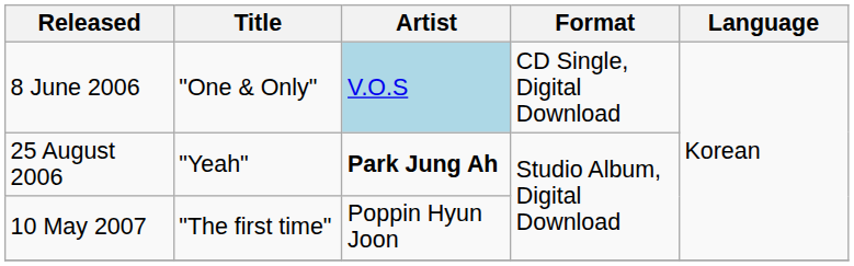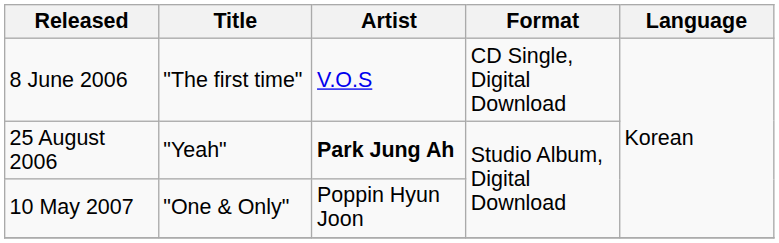 <table class="wikitable sortable" align="left center" style="width:65%;">
 <tr>
 <th style="width:20%;">Released</th>
 <th style="width:20%;">Title</th>
 <th style="width:20%;">Artist</th>
 <th style="width:20%;">Format</th>
 <th style="width:20%;">Language</th>
 </tr>
 <tr>
 <td>8 June 2006</td>
-<td>"One & Only"</td>
-<td rowspan="1" style="background: lightblue;"><a href='#'>V.O.S</a></td>
+<td>"The first time"</td>
+<td rowspan="1"><a href='#'>V.O.S</a></td>
 <td rowspan="1">CD Single, Digital Download</td>
 <td rowspan="3">Korean</td>
 </tr>
 <tr>
 <td>25 August 2006</td>
 <td>"Yeah"</td>
 <td rowspan="1"><strong>Park Jung Ah</strong></td>
 <td rowspan="2">Studio Album, Digital Download</td>
 </tr>
 <tr>
 <td>10 May 2007</td>
-<td>"The first time"</td>
+<td>"One & Only"</td>
 <td rowspan="1">Poppin Hyun Joon</td>
 </tr>
 <tr>
 </tr>
 </table>
